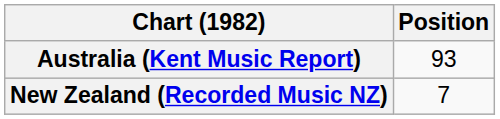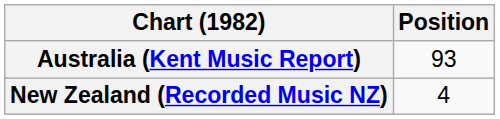 <table class="wikitable sortable plainrowheaders" style="text-align:center">
 <tr>
 <th scope="col">Chart (1982)</th>
 <th scope="col">Position</th>
 </tr>
 <tr>
 <th scope="row">Australia (<a href='#'>Kent Music Report</a>)</th>
 <td>93</td>
 </tr>
 <tr>
 <th scope="row">New Zealand (<a href='#'>Recorded Music NZ</a>)</th>
-<td align="center">7</td>
+<td align="center">4</td>
 </tr>
 </table>
